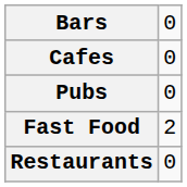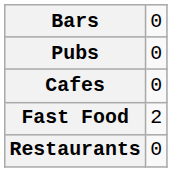 <table class="wikitable">
 <tr>
 <th>Bars</th>
 <td>0</td>
 </tr>
 <tr>
-<th>Cafes</th>
+<th>Pubs</th>
 <td>0</td>
 </tr>
 <tr>
-<th>Pubs</th>
+<th>Cafes</th>
 <td>0</td>
 </tr>
 <tr>
 <th>Fast Food</th>
 <td>2</td>
 </tr>
 <tr>
 <th>Restaurants</th>
 <td>0</td>
 </tr>
 </table>
